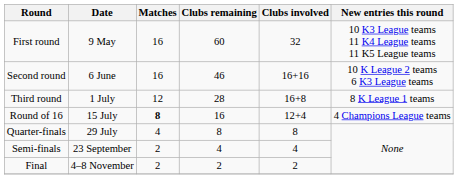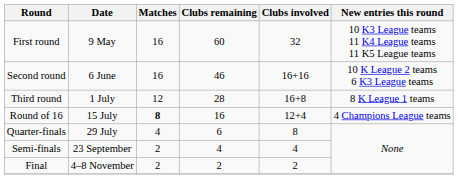 <table class="wikitable" style="text-align: center">
 <tr>
 <th>Round</th>
 <th>Date</th>
 <th>Matches</th>
 <th>Clubs remaining</th>
 <th>Clubs involved</th>
 <th>New entries this round</th>
 </tr>
 <tr>
 <td>First round</td>
 <td>9 May</td>
 <td>16</td>
 <td>60</td>
 <td>32</td>
 <td>10 <a href='#'>K3 League</a> teams<br> 11 <a href='#'>K4 League</a> teams<br> 11 K5 League teams</td>
 </tr>
 <tr>
 <td>Second round</td>
 <td>6 June</td>
 <td>16</td>
 <td>46</td>
 <td>16+16</td>
 <td>10 <a href='#'>K League 2</a> teams<br> 6 <a href='#'>K3 League</a> teams</td>
 </tr>
 <tr>
 <td>Third round</td>
 <td>1 July</td>
 <td>12</td>
 <td>28</td>
 <td>16+8</td>
 <td>8 <a href='#'>K League 1</a> teams</td>
 </tr>
 <tr>
 <td>Round of 16</td>
 <td>15 July</td>
 <td><strong>8</strong></td>
 <td>16</td>
 <td>12+4</td>
 <td>4 <a href='#'>Champions League</a> teams</td>
 </tr>
 <tr>
 <td>Quarter-finals</td>
 <td>29 July</td>
 <td>4</td>
-<td>8</td>
+<td>6</td>
 <td>8</td>
 <td rowspan="3"><em>None</em></td>
 </tr>
 <tr>
 <td>Semi-finals</td>
 <td>23 September</td>
 <td>2</td>
 <td>4</td>
 <td>4</td>
 </tr>
 <tr>
 <td>Final</td>
 <td>4–8 November</td>
 <td>2</td>
 <td>2</td>
 <td>2</td>
 </tr>
 <tr>
 </tr>
 </table>
